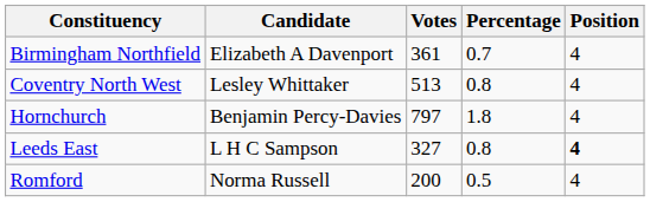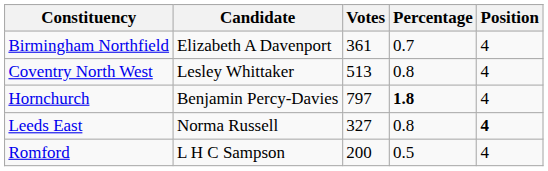 <table class="wikitable">
 <tr>
 <th>Constituency</th>
 <th>Candidate</th>
 <th>Votes</th>
 <th>Percentage</th>
 <th>Position</th>
 </tr>
 <tr>
 <td><a href='#'>Birmingham Northfield</a></td>
 <td>Elizabeth A Davenport</td>
 <td>361</td>
 <td>0.7</td>
 <td>4</td>
 </tr>
 <tr>
 <td><a href='#'>Coventry North West</a></td>
 <td>Lesley Whittaker</td>
 <td>513</td>
 <td>0.8</td>
 <td>4</td>
 </tr>
 <tr>
 <td><a href='#'>Hornchurch</a></td>
 <td>Benjamin Percy-Davies</td>
 <td>797</td>
-<td>1.8</td>
+<td><strong>1.8</strong></td>
 <td>4</td>
 </tr>
 <tr>
 <td><a href='#'>Leeds East</a></td>
-<td>L H C Sampson</td>
+<td>Norma Russell</td>
 <td>327</td>
 <td>0.8</td>
 <td><strong>4</strong></td>
 </tr>
 <tr>
 <td><a href='#'>Romford</a></td>
-<td>Norma Russell</td>
+<td>L H C Sampson</td>
 <td>200</td>
 <td>0.5</td>
 <td>4</td>
 </tr>
 </table>
